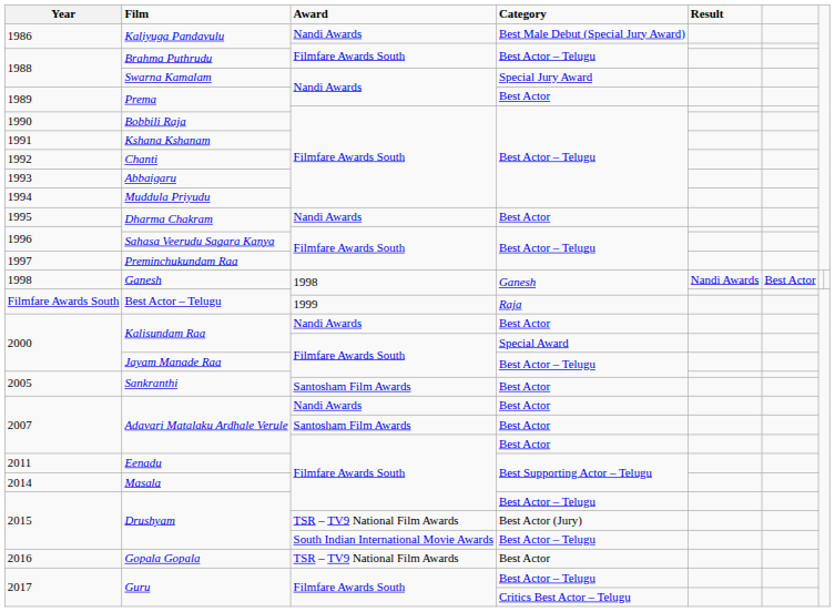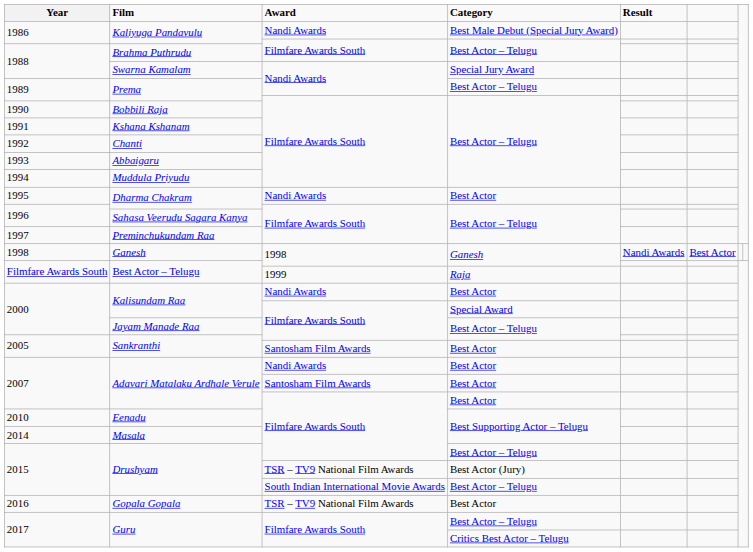 <table class="wikitable sortable">
 <tr>
 <th><strong>Year</strong></th>
 <td><strong>Film</strong></td>
 <td><strong>Award</strong></td>
 <td><strong>Category</strong></td>
 <td><strong>Result</strong></td>
 <td><strong></strong></td>
 </tr>
 <tr>
 <td rowspan="2">1986</td>
 <td rowspan="2"><em><a href='#'>Kaliyuga Pandavulu</a></em></td>
 <td><a href='#'>Nandi Awards</a></td>
 <td><a href='#'>Best Male Debut (Special Jury Award)</a></td>
 <td></td>
 <td></td>
 </tr>
 <tr>
 <td rowspan="2"><a href='#'>Filmfare Awards South</a></td>
 <td rowspan="2"><a href='#'>Best Actor – Telugu</a></td>
 <td></td>
 <td></td>
 </tr>
 <tr>
 <td rowspan="2">1988</td>
 <td><em><a href='#'>Brahma Puthrudu</a></em></td>
 <td></td>
 <td></td>
 </tr>
 <tr>
 <td><em><a href='#'>Swarna Kamalam</a></em></td>
 <td rowspan="2"><a href='#'>Nandi Awards</a></td>
 <td><a href='#'>Special Jury Award</a></td>
 <td></td>
 <td></td>
 </tr>
 <tr>
 <td rowspan="2">1989</td>
 <td rowspan="2"><em><a href='#'>Prema</a></em></td>
-<td><a href='#'>Best Actor</a></td>
+<td><a href='#'>Best Actor – Telugu</a></td>
 <td></td>
 <td></td>
 </tr>
 <tr>
 <td rowspan="6"><a href='#'>Filmfare Awards South</a></td>
 <td rowspan="6"><a href='#'>Best Actor – Telugu</a></td>
 <td></td>
 <td></td>
 </tr>
 <tr>
 <td>1990</td>
 <td><em><a href='#'>Bobbili Raja</a></em></td>
 <td></td>
 <td></td>
 </tr>
 <tr>
 <td>1991</td>
 <td><em><a href='#'>Kshana Kshanam</a></em></td>
 <td></td>
 <td></td>
 </tr>
 <tr>
 <td>1992</td>
 <td><em><a href='#'>Chanti</a></em></td>
 <td></td>
 <td></td>
 </tr>
 <tr>
 <td>1993</td>
 <td><em><a href='#'>Abbaigaru</a></em></td>
 <td></td>
 <td></td>
 </tr>
 <tr>
 <td>1994</td>
 <td><em><a href='#'>Muddula Priyudu</a></em></td>
 <td></td>
 <td></td>
 </tr>
 <tr>
 <td>1995</td>
 <td rowspan="2"><em><a href='#'>Dharma Chakram</a></em></td>
 <td><a href='#'>Nandi Awards</a></td>
 <td><a href='#'>Best Actor</a></td>
 <td></td>
 <td></td>
 </tr>
 <tr>
 <td rowspan="2">1996</td>
 <td rowspan="3"><a href='#'>Filmfare Awards South</a></td>
 <td rowspan="3"><a href='#'>Best Actor – Telugu</a></td>
 <td></td>
 <td></td>
 </tr>
 <tr>
 <td><em><a href='#'>Sahasa Veerudu Sagara Kanya</a></em></td>
 <td></td>
 <td></td>
 </tr>
 <tr>
 <td>1997</td>
 <td><em><a href='#'>Preminchukundam Raa</a></em></td>
 <td></td>
 <td></td>
 </tr>
 <tr>
 <td rowspan="1">1998</td>
 <td rowspan="1"><em><a href='#'>Ganesh</a></em></td>
 <td rowspan="2">1998</td>
 <td rowspan="2"><em><a href='#'>Ganesh</a></em></td>
 <td><a href='#'>Nandi Awards</a></td>
 <td><a href='#'>Best Actor</a></td>
 <td></td>
 <td></td>
 </tr>
 <tr>
 <td rowspan="2"><a href='#'>Filmfare Awards South</a></td>
 <td rowspan="2"><a href='#'>Best Actor – Telugu</a></td>
 <td></td>
 <td></td>
 </tr>
 <tr>
 <td>1999</td>
 <td><em><a href='#'>Raja</a></em></td>
 <td></td>
 <td></td>
 </tr>
 <tr>
 <td rowspan="3">2000</td>
 <td rowspan="2"><em><a href='#'>Kalisundam Raa</a></em></td>
 <td><a href='#'>Nandi Awards</a></td>
 <td><a href='#'>Best Actor</a></td>
 <td></td>
 <td></td>
 </tr>
 <tr>
 <td rowspan="3"><a href='#'>Filmfare Awards South</a></td>
 <td><a href='#'>Special Award</a></td>
 <td></td>
 <td></td>
 </tr>
 <tr>
 <td><em><a href='#'>Jayam Manade Raa</a></em></td>
 <td rowspan="2"><a href='#'>Best Actor – Telugu</a></td>
 <td></td>
 <td></td>
 </tr>
 <tr>
 <td rowspan="2">2005</td>
 <td rowspan="2"><em><a href='#'>Sankranthi</a></em></td>
 <td></td>
 <td></td>
 </tr>
 <tr>
 <td><a href='#'>Santosham Film Awards</a></td>
 <td><a href='#'>Best Actor</a></td>
 <td></td>
 <td></td>
 </tr>
 <tr>
 <td rowspan="3">2007</td>
 <td rowspan="3"><em><a href='#'>Adavari Matalaku Ardhale Verule</a></em></td>
 <td><a href='#'>Nandi Awards</a></td>
 <td><a href='#'>Best Actor</a></td>
 <td></td>
 <td></td>
 </tr>
 <tr>
 <td><a href='#'>Santosham Film Awards</a></td>
 <td><a href='#'>Best Actor</a></td>
 <td></td>
 <td></td>
 </tr>
 <tr>
 <td rowspan="4"><a href='#'>Filmfare Awards South</a></td>
 <td><a href='#'>Best Actor</a></td>
 <td></td>
 <td></td>
 </tr>
 <tr>
-<td>2011</td>
+<td>2010</td>
 <td><em><a href='#'>Eenadu</a></em></td>
 <td rowspan="2"><a href='#'>Best Supporting Actor – Telugu</a></td>
 <td></td>
 <td></td>
 </tr>
 <tr>
 <td>2014</td>
 <td><em><a href='#'>Masala</a></em></td>
 <td></td>
 <td></td>
 </tr>
 <tr>
 <td rowspan="3">2015</td>
 <td rowspan="3"><em><a href='#'>Drushyam</a></em></td>
 <td><a href='#'>Best Actor – Telugu</a></td>
 <td></td>
 <td></td>
 </tr>
 <tr>
 <td><a href='#'>TSR</a> – <a href='#'>TV9</a> National Film Awards</td>
 <td>Best Actor (Jury)</td>
 <td></td>
 <td></td>
 </tr>
 <tr>
 <td><a href='#'>South Indian International Movie Awards</a></td>
 <td><a href='#'>Best Actor – Telugu</a></td>
 <td></td>
 <td></td>
 </tr>
 <tr>
 <td>2016</td>
 <td><a href='#'><em>Gopala Gopala</em></a></td>
 <td><a href='#'>TSR</a> – <a href='#'>TV9</a> National Film Awards</td>
 <td>Best Actor</td>
 <td></td>
 <td></td>
 </tr>
 <tr>
 <td rowspan="2">2017</td>
 <td rowspan="2"><a href='#'><em>Guru</em></a></td>
 <td rowspan="2"><a href='#'>Filmfare Awards South</a></td>
 <td><a href='#'>Best Actor – Telugu</a></td>
 <td></td>
 <td></td>
 </tr>
 <tr>
 <td><a href='#'>Critics Best Actor – Telugu</a></td>
 <td></td>
 <td></td>
 </tr>
 </table>
